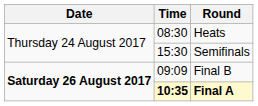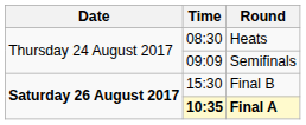 <table class="wikitable">
 <tr>
 <th>Date</th>
 <th>Time</th>
 <th>Round</th>
 </tr>
 <tr>
 <td rowspan=2>Thursday 24 August 2017</td>
 <td>08:30</td>
 <td>Heats</td>
 </tr>
 <tr>
-<td>15:30</td>
+<td>09:09</td>
 <td>Semifinals</td>
 </tr>
 <tr>
 <td rowspan=2><strong>Saturday 26 August 2017</strong></td>
-<td>09:09</td>
+<td>15:30</td>
 <td>Final B</td>
 </tr>
 <tr>
 <td style=background:lemonchiffon><strong>10:35</strong></td>
 <td style=background:lemonchiffon><strong>Final A</strong></td>
 </tr>
 </table>
